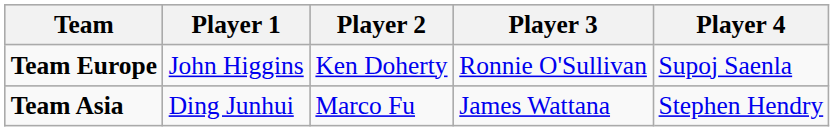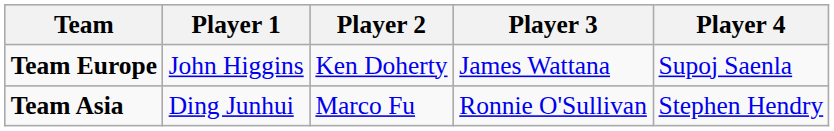 <table class="wikitable">
 <tr>
 <th>Team</th>
 <th>Player 1</th>
 <th>Player 2</th>
 <th>Player 3</th>
 <th>Player 4</th>
 </tr>
 <tr>
 <td><strong>Team Europe</strong></td>
 <td> <a href='#'>John Higgins</a></td>
 <td> <a href='#'>Ken Doherty</a></td>
-<td> <a href='#'>Ronnie O'Sullivan</a></td>
+<td> <a href='#'>James Wattana</a></td>
 <td> <a href='#'>Supoj Saenla</a></td>
 </tr>
 <tr>
 <td><strong>Team Asia</strong></td>
 <td> <a href='#'>Ding Junhui</a></td>
 <td> <a href='#'>Marco Fu</a></td>
-<td> <a href='#'>James Wattana</a></td>
+<td> <a href='#'>Ronnie O'Sullivan</a></td>
 <td> <a href='#'>Stephen Hendry</a></td>
 </tr>
 </table>
